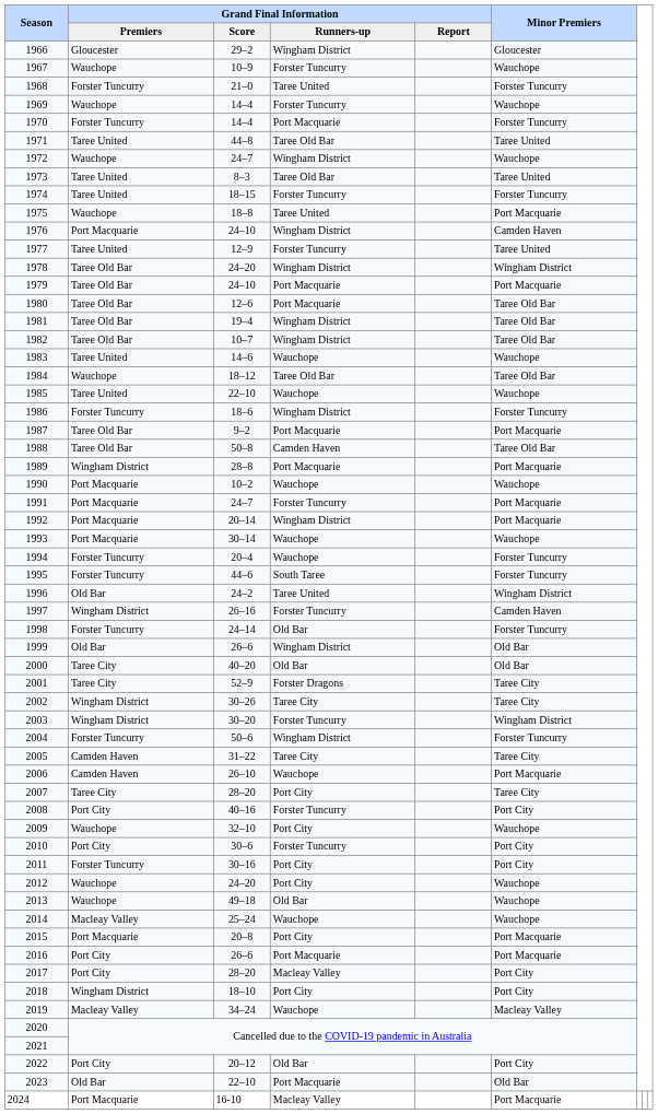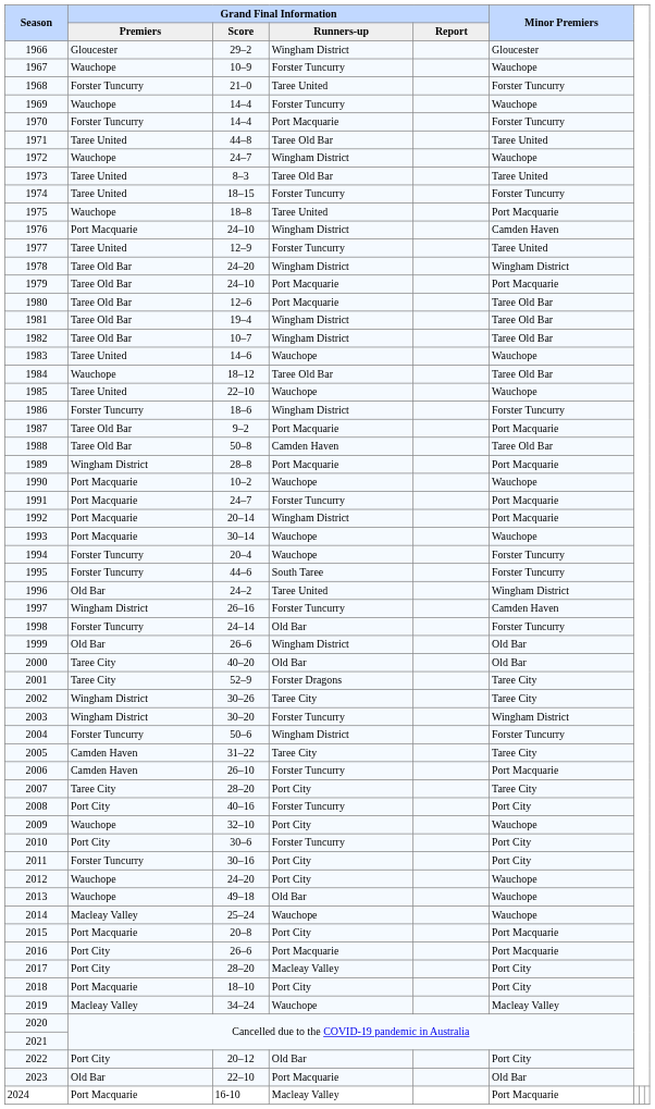 <table border=1 style="border-collapse:collapse; font-size:90%;" cellpadding=3 cellspacing=0 width=68%>
 <tr bgcolor=#C1D8FF>
 <th rowspan=2 width=10%>Season</th>
 <th rowspan=1 colspan=4>Grand Final Information</th>
 <th rowspan=2 width=23%>Minor Premiers</th>
 </tr>
 <tr bgcolor=#EFEFEF>
 <th rowspan=1 width=23%>Premiers</th>
 <th rowspan=1 width=9%>Score</th>
 <th rowspan=1 width=23%>Runners-up</th>
 <th rowspan=1 width=12%>Report</th>
 </tr>
 <tr align=center bgcolor=#F5FAFF>
 <td>1966</td>
 <td align=left> Gloucester</td>
 <td>29–2</td>
 <td align=left> Wingham District</td>
 <td></td>
 <td align=left> Gloucester</td>
 </tr>
 <tr align=center bgcolor=#F5FAFF>
 <td>1967</td>
 <td align=left> Wauchope</td>
 <td>10–9</td>
 <td align=left> Forster Tuncurry</td>
 <td></td>
 <td align=left> Wauchope</td>
 </tr>
 <tr align=center bgcolor=#F5FAFF>
 <td>1968</td>
 <td align=left> Forster Tuncurry</td>
 <td>21–0</td>
 <td align=left> Taree United</td>
 <td></td>
 <td align=left> Forster Tuncurry</td>
 </tr>
 <tr align=center bgcolor=#F5FAFF>
 <td>1969</td>
 <td align=left> Wauchope</td>
 <td>14–4</td>
 <td align=left> Forster Tuncurry</td>
 <td></td>
 <td align=left> Wauchope</td>
 </tr>
 <tr align=center bgcolor=#F5FAFF>
 <td>1970</td>
 <td align=left> Forster Tuncurry</td>
 <td>14–4</td>
 <td align=left> Port Macquarie</td>
 <td></td>
 <td align=left> Forster Tuncurry</td>
 </tr>
 <tr align=center bgcolor=#F5FAFF>
 <td>1971</td>
 <td align=left> Taree United</td>
 <td>44–8</td>
 <td align=left> Taree Old Bar</td>
 <td></td>
 <td align=left> Taree United</td>
 </tr>
 <tr align=center bgcolor=#F5FAFF>
 <td>1972</td>
 <td align=left> Wauchope</td>
 <td>24–7</td>
 <td align=left> Wingham District</td>
 <td></td>
 <td align=left> Wauchope</td>
 </tr>
 <tr align=center bgcolor=#F5FAFF>
 <td>1973</td>
 <td align=left> Taree United</td>
 <td>8–3</td>
 <td align=left> Taree Old Bar</td>
 <td></td>
 <td align=left> Taree United</td>
 </tr>
 <tr align=center bgcolor=#F5FAFF>
 <td>1974</td>
 <td align=left> Taree United</td>
 <td>18–15</td>
 <td align=left> Forster Tuncurry</td>
 <td></td>
 <td align=left> Forster Tuncurry</td>
 </tr>
 <tr align=center bgcolor=#F5FAFF>
 <td>1975</td>
 <td align=left> Wauchope</td>
 <td>18–8</td>
 <td align=left> Taree United</td>
 <td></td>
 <td align=left> Port Macquarie</td>
 </tr>
 <tr align=center bgcolor=#F5FAFF>
 <td>1976</td>
 <td align=left> Port Macquarie</td>
 <td>24–10</td>
 <td align=left> Wingham District</td>
 <td></td>
 <td align=left> Camden Haven</td>
 </tr>
 <tr align=center bgcolor=#F5FAFF>
 <td>1977</td>
 <td align=left> Taree United</td>
 <td>12–9</td>
 <td align=left> Forster Tuncurry</td>
 <td></td>
 <td align=left> Taree United</td>
 </tr>
 <tr align=center bgcolor=#F5FAFF>
 <td>1978</td>
 <td align=left> Taree Old Bar</td>
 <td>24–20</td>
 <td align=left> Wingham District</td>
 <td></td>
 <td align=left> Wingham District</td>
 </tr>
 <tr align=center bgcolor=#F5FAFF>
 <td>1979</td>
 <td align=left> Taree Old Bar</td>
 <td>24–10</td>
 <td align=left> Port Macquarie</td>
 <td></td>
 <td align=left> Port Macquarie</td>
 </tr>
 <tr align=center bgcolor=#F5FAFF>
 <td>1980</td>
 <td align=left> Taree Old Bar</td>
 <td>12–6</td>
 <td align=left> Port Macquarie</td>
 <td></td>
 <td align=left> Taree Old Bar</td>
 </tr>
 <tr align=center bgcolor=#F5FAFF>
 <td>1981</td>
 <td align=left> Taree Old Bar</td>
 <td>19–4</td>
 <td align=left> Wingham District</td>
 <td></td>
 <td align=left> Taree Old Bar</td>
 </tr>
 <tr align=center bgcolor=#F5FAFF>
 <td>1982</td>
 <td align=left> Taree Old Bar</td>
 <td>10–7</td>
 <td align=left> Wingham District</td>
 <td></td>
 <td align=left> Taree Old Bar</td>
 </tr>
 <tr align=center bgcolor=#F5FAFF>
 <td>1983</td>
 <td align=left> Taree United</td>
 <td>14–6</td>
 <td align=left> Wauchope</td>
 <td></td>
 <td align=left> Wauchope</td>
 </tr>
 <tr align=center bgcolor=#F5FAFF>
 <td>1984</td>
 <td align=left> Wauchope</td>
 <td>18–12</td>
 <td align=left> Taree Old Bar</td>
 <td></td>
 <td align=left> Taree Old Bar</td>
 </tr>
 <tr align=center bgcolor=#F5FAFF>
 <td>1985</td>
 <td align=left> Taree United</td>
 <td>22–10</td>
 <td align=left> Wauchope</td>
 <td></td>
 <td align=left> Wauchope</td>
 </tr>
 <tr align=center bgcolor=#F5FAFF>
 <td>1986</td>
 <td align=left> Forster Tuncurry</td>
 <td>18–6</td>
 <td align=left> Wingham District</td>
 <td></td>
 <td align=left> Forster Tuncurry</td>
 </tr>
 <tr align=center bgcolor=#F5FAFF>
 <td>1987</td>
 <td align=left> Taree Old Bar</td>
 <td>9–2</td>
 <td align=left> Port Macquarie</td>
 <td></td>
 <td align=left> Port Macquarie</td>
 </tr>
 <tr align=center bgcolor=#F5FAFF>
 <td>1988</td>
 <td align=left> Taree Old Bar</td>
 <td>50–8</td>
 <td align=left> Camden Haven</td>
 <td></td>
 <td align=left> Taree Old Bar</td>
 </tr>
 <tr align=center bgcolor=#F5FAFF>
 <td>1989</td>
 <td align=left> Wingham District</td>
 <td>28–8</td>
 <td align=left> Port Macquarie</td>
 <td></td>
 <td align=left> Port Macquarie</td>
 </tr>
 <tr align=center bgcolor=#F5FAFF>
 <td>1990</td>
 <td align=left> Port Macquarie</td>
 <td>10–2</td>
 <td align=left> Wauchope</td>
 <td></td>
 <td align=left> Wauchope</td>
 </tr>
 <tr align=center bgcolor=#F5FAFF>
 <td>1991</td>
 <td align=left> Port Macquarie</td>
 <td>24–7</td>
 <td align=left> Forster Tuncurry</td>
 <td></td>
 <td align=left> Port Macquarie</td>
 </tr>
 <tr align=center bgcolor=#F5FAFF>
 <td>1992</td>
 <td align=left> Port Macquarie</td>
 <td>20–14</td>
 <td align=left> Wingham District</td>
 <td></td>
 <td align=left> Port Macquarie</td>
 </tr>
 <tr align=center bgcolor=#F5FAFF>
 <td>1993</td>
 <td align=left> Port Macquarie</td>
 <td>30–14</td>
 <td align=left> Wauchope</td>
 <td></td>
 <td align=left> Wauchope</td>
 </tr>
 <tr align=center bgcolor=#F5FAFF>
 <td>1994</td>
 <td align=left> Forster Tuncurry</td>
 <td>20–4</td>
 <td align=left> Wauchope</td>
 <td></td>
 <td align=left> Forster Tuncurry</td>
 </tr>
 <tr align=center bgcolor=#F5FAFF>
 <td>1995</td>
 <td align=left> Forster Tuncurry</td>
 <td>44–6</td>
 <td align=left> South Taree</td>
 <td></td>
 <td align=left> Forster Tuncurry</td>
 </tr>
 <tr align=center bgcolor=#F5FAFF>
 <td>1996</td>
 <td align=left> Old Bar</td>
 <td>24–2</td>
 <td align=left> Taree United</td>
 <td></td>
 <td align=left> Wingham District</td>
 </tr>
 <tr align=center bgcolor=#F5FAFF>
 <td>1997</td>
 <td align=left> Wingham District</td>
 <td>26–16</td>
 <td align=left> Forster Tuncurry</td>
 <td></td>
 <td align=left> Camden Haven</td>
 </tr>
 <tr align=center bgcolor=#F5FAFF>
 <td>1998</td>
 <td align=left> Forster Tuncurry</td>
 <td>24–14</td>
 <td align=left> Old Bar</td>
 <td></td>
 <td align=left> Forster Tuncurry</td>
 </tr>
 <tr align=center bgcolor=#F5FAFF>
 <td>1999</td>
 <td align=left> Old Bar</td>
 <td>26–6</td>
 <td align=left> Wingham District</td>
 <td></td>
 <td align=left> Old Bar</td>
 </tr>
 <tr align=center bgcolor=#F5FAFF>
 <td>2000</td>
 <td align=left> Taree City</td>
 <td>40–20</td>
 <td align=left> Old Bar</td>
 <td></td>
 <td align=left> Old Bar</td>
 </tr>
 <tr align=center bgcolor=#F5FAFF>
 <td>2001</td>
 <td align=left> Taree City</td>
 <td>52–9</td>
 <td align=left> Forster Dragons</td>
 <td></td>
 <td align=left> Taree City</td>
 </tr>
 <tr align=center bgcolor=#F5FAFF>
 <td>2002</td>
 <td align=left> Wingham District</td>
 <td>30–26</td>
 <td align=left> Taree City</td>
 <td></td>
 <td align=left> Taree City</td>
 </tr>
 <tr align=center bgcolor=#F5FAFF>
 <td>2003</td>
 <td align=left> Wingham District</td>
 <td>30–20</td>
 <td align=left> Forster Tuncurry</td>
 <td></td>
 <td align=left> Wingham District</td>
 </tr>
 <tr align=center bgcolor=#F5FAFF>
 <td>2004</td>
 <td align=left> Forster Tuncurry</td>
 <td>50–6</td>
 <td align=left> Wingham District</td>
 <td></td>
 <td align=left> Forster Tuncurry</td>
 </tr>
 <tr align=center bgcolor=#F5FAFF>
 <td>2005</td>
 <td align=left> Camden Haven</td>
 <td>31–22</td>
 <td align=left> Taree City</td>
 <td></td>
 <td align=left> Taree City</td>
 </tr>
 <tr align=center bgcolor=#F5FAFF>
 <td>2006</td>
 <td align=left> Camden Haven</td>
 <td>26–10</td>
-<td align=left> Wauchope</td>
+<td align=left> Forster Tuncurry</td>
 <td></td>
 <td align=left> Port Macquarie</td>
 </tr>
 <tr align=center bgcolor=#F5FAFF>
 <td>2007</td>
 <td align=left> Taree City</td>
 <td>28–20</td>
 <td align=left> Port City</td>
 <td></td>
 <td align=left> Taree City</td>
 </tr>
 <tr align=center bgcolor=#F5FAFF>
 <td>2008</td>
 <td align=left> Port City</td>
 <td>40–16</td>
 <td align=left> Forster Tuncurry</td>
 <td></td>
 <td align=left> Port City</td>
 </tr>
 <tr align=center bgcolor=#F5FAFF>
 <td>2009</td>
 <td align=left> Wauchope</td>
 <td>32–10</td>
 <td align=left> Port City</td>
 <td></td>
 <td align=left> Wauchope</td>
 </tr>
 <tr align=center bgcolor=#F5FAFF>
 <td>2010</td>
 <td align=left> Port City</td>
 <td>30–6</td>
 <td align=left> Forster Tuncurry</td>
 <td></td>
 <td align=left> Port City</td>
 </tr>
 <tr align=center bgcolor=#F5FAFF>
 <td>2011</td>
 <td align=left> Forster Tuncurry</td>
 <td>30–16</td>
 <td align=left> Port City</td>
 <td></td>
 <td align=left> Port City</td>
 </tr>
 <tr align=center bgcolor=#F5FAFF>
 <td>2012</td>
 <td align=left> Wauchope</td>
 <td>24–20</td>
 <td align=left> Port City</td>
 <td></td>
 <td align=left> Wauchope</td>
 </tr>
 <tr align=center bgcolor=#F5FAFF>
 <td>2013</td>
 <td align=left> Wauchope</td>
 <td>49–18</td>
 <td align=left> Old Bar</td>
 <td></td>
 <td align=left> Wauchope</td>
 </tr>
 <tr align=center bgcolor=#F5FAFF>
 <td>2014</td>
 <td align=left> Macleay Valley</td>
 <td>25–24</td>
 <td align=left> Wauchope</td>
 <td></td>
 <td align=left> Wauchope</td>
 </tr>
 <tr align=center bgcolor=#F5FAFF>
 <td>2015</td>
 <td align=left> Port Macquarie</td>
 <td>20–8</td>
 <td align=left> Port City</td>
 <td></td>
 <td align=left> Port Macquarie</td>
 </tr>
 <tr align=center bgcolor=#F5FAFF>
 <td>2016</td>
 <td align=left> Port City</td>
 <td>26–6</td>
 <td align=left> Port Macquarie</td>
 <td></td>
 <td align=left> Port Macquarie</td>
 </tr>
 <tr align=center bgcolor=#F5FAFF>
 <td>2017</td>
 <td align=left> Port City</td>
 <td>28–20</td>
 <td align=left> Macleay Valley</td>
 <td></td>
 <td align=left> Port City</td>
 </tr>
 <tr align=center bgcolor=#F5FAFF>
 <td>2018</td>
-<td align=left> Wingham District</td>
+<td align=left> Port Macquarie</td>
 <td>18–10</td>
 <td align=left> Port City</td>
 <td></td>
 <td align=left> Port City</td>
 </tr>
 <tr align=center bgcolor=#F5FAFF>
 <td>2019</td>
 <td align=left> Macleay Valley</td>
 <td>34–24</td>
 <td align=left> Wauchope</td>
 <td></td>
 <td align=left> Macleay Valley</td>
 </tr>
 <tr align=center bgcolor=#F5FAFF>
 <td>2020</td>
 <td colspan=5 rowspan=2>Cancelled due to the <a href='#'>COVID-19 pandemic in Australia</a></td>
 </tr>
 <tr align=center bgcolor=#F5FAFF>
 <td>2021</td>
 </tr>
 <tr align=center bgcolor=#F5FAFF>
 <td>2022</td>
 <td align=left> Port City</td>
 <td>20–12</td>
 <td align=left> Old Bar</td>
 <td></td>
 <td align=left> Port City</td>
 </tr>
 <tr align=center bgcolor=#F5FAFF>
 <td>2023</td>
 <td align=left> Old Bar</td>
 <td>22–10</td>
 <td align=left> Port Macquarie</td>
 <td></td>
 <td align=left> Old Bar</td>
 </tr>
 <tr>
 <td>2024</td>
 <td> Port Macquarie</td>
 <td>16-10</td>
 <td> Macleay Valley</td>
 <td></td>
 <td> Port Macquarie</td>
 <td></td>
 <td></td>
 <td></td>
 </tr>
 </table>
